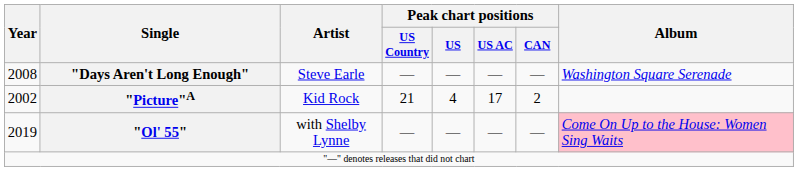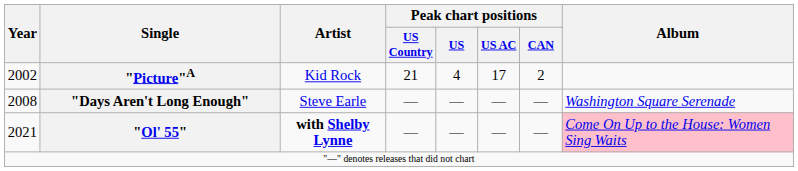 <table class="wikitable plainrowheaders" style="text-align:center;">
 <tr>
 <th rowspan="2">Year</th>
 <th rowspan="2" style="width:16em;">Single</th>
 <th rowspan="2">Artist</th>
 <th colspan="4">Peak chart positions</th>
 <th rowspan="2">Album</th>
 </tr>
 <tr style="font-size:smaller;">
 <th style="width:40px;"><a href='#'>US Country</a></th>
 <th style="width:40px;"><a href='#'>US</a></th>
 <th style="width:40px;"><a href='#'>US AC</a></th>
 <th style="width:40px;"><a href='#'>CAN</a></th>
 </tr>
 <tr>
+<td>2002</td>
+<th scope="row">"<a href='#'>Picture</a>"<sup>A</sup></th>
+<td><a href='#'>Kid Rock</a></td>
+<td>21</td>
+<td>4</td>
+<td>17</td>
+<td>2</td>
+<td></td>
+</tr>
+<tr>
 <td>2008</td>
 <th scope="row">"Days Aren't Long Enough"</th>
 <td><a href='#'>Steve Earle</a></td>
 <td>—</td>
 <td>—</td>
 <td>—</td>
 <td>—</td>
 <td style="text-align:left;"><em><a href='#'>Washington Square Serenade</a></em></td>
 </tr>
 <tr>
-<td>2002</td>
-<th scope="row">"<a href='#'>Picture</a>"<sup>A</sup></th>
-<td><a href='#'>Kid Rock</a></td>
-<td>21</td>
-<td>4</td>
-<td>17</td>
-<td>2</td>
-<td></td>
-</tr>
-<tr>
-<td>2019</td>
+<td>2021</td>
 <th scope="row">"<a href='#'>Ol' 55</a>"</th>
-<td>with <a href='#'>Shelby Lynne</a></td>
+<td><strong>with <a href='#'>Shelby Lynne</a></strong></td>
 <td>—</td>
 <td>—</td>
 <td>—</td>
 <td>—</td>
 <td style="background: pink; text-align:left;"><em><a href='#'>Come On Up to the House: Women Sing Waits</a></em></td>
 </tr>
 <tr>
 <td colspan="8" style="font-size:8pt">"—" denotes releases that did not chart</td>
 </tr>
 </table>
